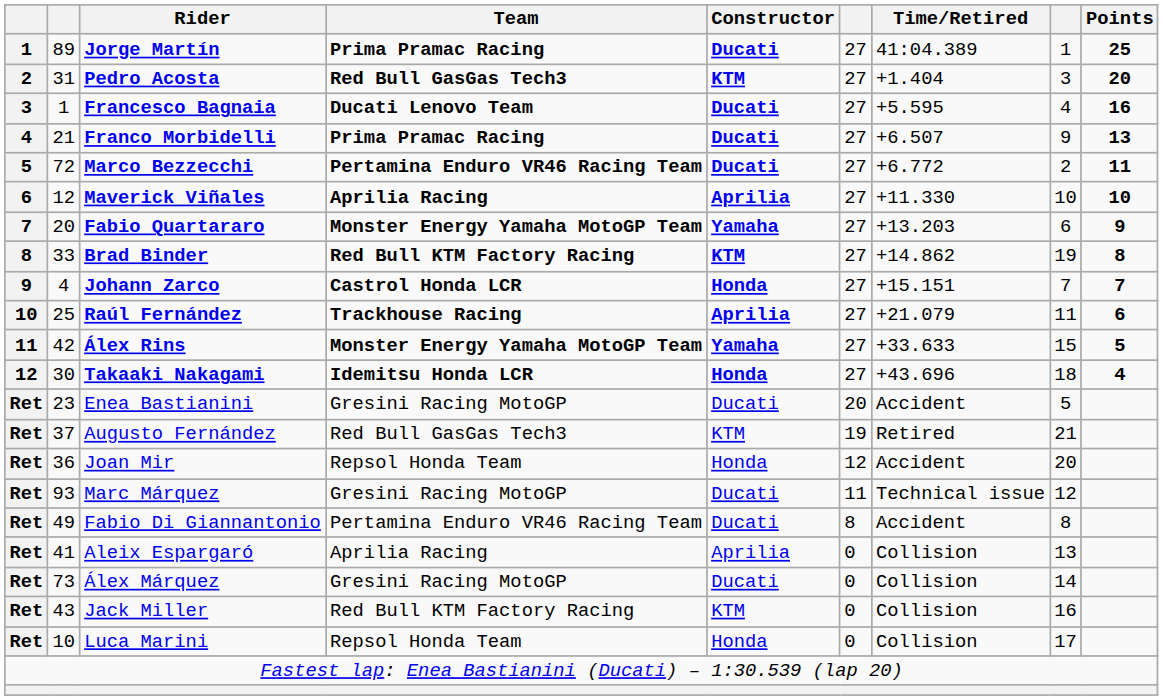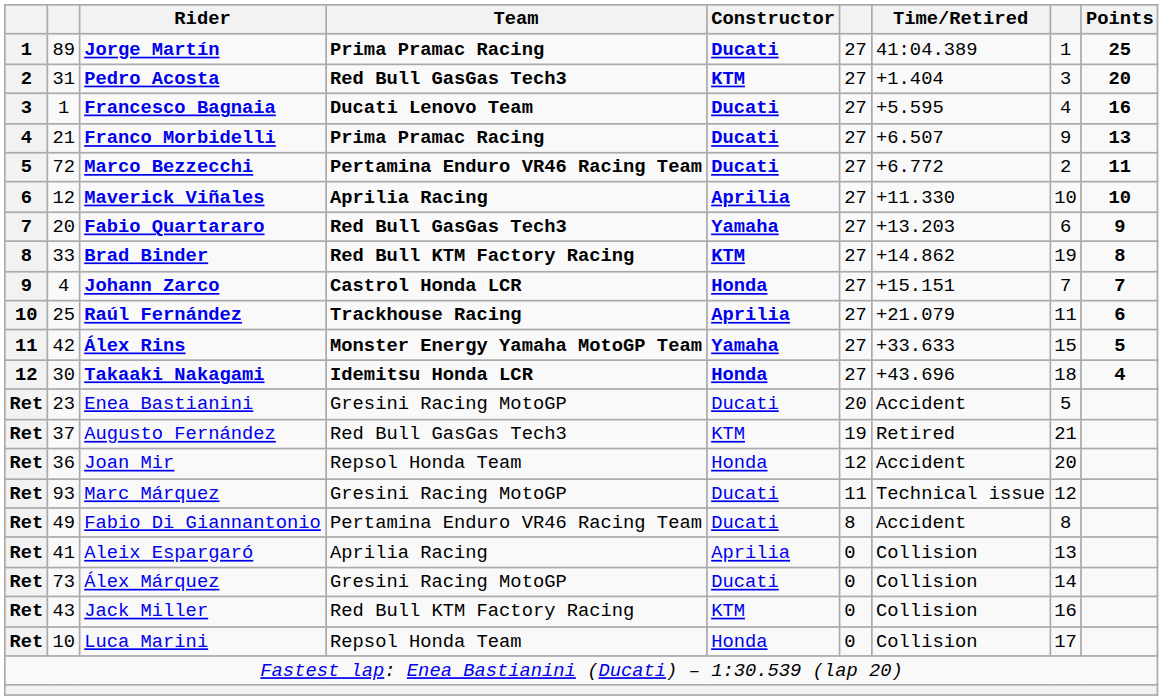 <table class="wikitable sortable" style="font-size: 85%;">
 <tr>
 <th scope="col"></th>
 <th scope="col"></th>
 <th scope="col">Rider</th>
 <th scope="col">Team</th>
 <th scope="col">Constructor</th>
 <th scope="col" class="unsortable"></th>
 <th scope="col" class="unsortable">Time/Retired</th>
 <th scope="col"></th>
 <th scope="col">Points</th>
 </tr>
 <tr>
 <th scope="row">1</th>
 <td align="center">89</td>
 <td data-sort-value="mart"> <strong><a href='#'>Jorge Martín</a></strong></td>
 <td><strong>Prima Pramac Racing</strong></td>
 <td><strong><a href='#'>Ducati</a></strong></td>
 <td>27</td>
 <td>41:04.389</td>
 <td align="center">1</td>
 <td align="center"><strong>25</strong></td>
 </tr>
 <tr>
 <th scope="row">2</th>
 <td align="center">31</td>
 <td data-sort-value="aco"> <strong><a href='#'>Pedro Acosta</a></strong></td>
 <td><strong>Red Bull GasGas Tech3</strong></td>
 <td><strong><a href='#'>KTM</a></strong></td>
 <td>27</td>
 <td>+1.404</td>
 <td align="center">3</td>
 <td align="center"><strong>20</strong></td>
 </tr>
 <tr>
 <th scope="row">3</th>
 <td align="center">1</td>
 <td data-sort-value="bag"> <strong><a href='#'>Francesco Bagnaia</a></strong></td>
 <td><strong>Ducati Lenovo Team</strong></td>
 <td><strong><a href='#'>Ducati</a></strong></td>
 <td>27</td>
 <td>+5.595</td>
 <td align="center">4</td>
 <td align="center"><strong>16</strong></td>
 </tr>
 <tr>
 <th scope="row">4</th>
 <td align="center">21</td>
 <td data-sort-value="mor"> <strong><a href='#'>Franco Morbidelli</a></strong></td>
 <td><strong>Prima Pramac Racing</strong></td>
 <td><strong><a href='#'>Ducati</a></strong></td>
 <td>27</td>
 <td>+6.507</td>
 <td align="center">9</td>
 <td align="center"><strong>13</strong></td>
 </tr>
 <tr>
 <th scope="row">5</th>
 <td align="center">72</td>
 <td data-sort-value="bez"> <strong><a href='#'>Marco Bezzecchi</a></strong></td>
 <td><strong>Pertamina Enduro VR46 Racing Team</strong></td>
 <td><strong><a href='#'>Ducati</a></strong></td>
 <td>27</td>
 <td>+6.772</td>
 <td align="center">2</td>
 <td align="center"><strong>11</strong></td>
 </tr>
 <tr>
 <th scope="row">6</th>
 <td align="center">12</td>
 <td data-sort-value="vin"> <strong><a href='#'>Maverick Viñales</a></strong></td>
 <td><strong>Aprilia Racing</strong></td>
 <td><strong><a href='#'>Aprilia</a></strong></td>
 <td>27</td>
 <td>+11.330</td>
 <td align="center">10</td>
 <td align="center"><strong>10</strong></td>
 </tr>
 <tr>
 <th scope="row">7</th>
 <td align="center">20</td>
 <td data-sort-value="qua"> <strong><a href='#'>Fabio Quartararo</a></strong></td>
-<td><strong>Monster Energy Yamaha MotoGP Team</strong></td>
+<td><strong>Red Bull GasGas Tech3</strong></td>
 <td><strong><a href='#'>Yamaha</a></strong></td>
 <td>27</td>
 <td>+13.203</td>
 <td align="center">6</td>
 <td align="center"><strong>9</strong></td>
 </tr>
 <tr>
 <th scope="row">8</th>
 <td align="center">33</td>
 <td data-sort-value="bin"> <strong><a href='#'>Brad Binder</a></strong></td>
 <td><strong>Red Bull KTM Factory Racing</strong></td>
 <td><strong><a href='#'>KTM</a></strong></td>
 <td>27</td>
 <td>+14.862</td>
 <td align="center">19</td>
 <td align="center"><strong>8</strong></td>
 </tr>
 <tr>
 <th scope="row">9</th>
 <td align="center">4</td>
 <td data-sort-value="zar"><strong> <a href='#'>Johann Zarco</a></strong></td>
 <td><strong>Castrol Honda LCR</strong></td>
 <td><strong><a href='#'>Honda</a></strong></td>
 <td>27</td>
 <td>+15.151</td>
 <td align="center">7</td>
 <td align="center"><strong>7</strong></td>
 </tr>
 <tr>
 <th scope="row">10</th>
 <td align="center">25</td>
 <td data-sort-value="ferr"> <strong><a href='#'>Raúl Fernández</a></strong></td>
 <td><strong>Trackhouse Racing</strong></td>
 <td><strong><a href='#'>Aprilia</a></strong></td>
 <td>27</td>
 <td>+21.079</td>
 <td align="center">11</td>
 <td align="center"><strong>6</strong></td>
 </tr>
 <tr>
 <th scope="row">11</th>
 <td align="center">42</td>
 <td data-sort-value="rin"> <strong><a href='#'>Álex Rins</a></strong></td>
 <td><strong>Monster Energy Yamaha MotoGP Team</strong></td>
 <td><strong><a href='#'>Yamaha</a></strong></td>
 <td>27</td>
 <td>+33.633</td>
 <td align="center">15</td>
 <td align="center"><strong>5</strong></td>
 </tr>
 <tr>
 <th scope="row">12</th>
 <td align="center">30</td>
 <td data-sort-value="nak"> <strong><a href='#'>Takaaki Nakagami</a></strong></td>
 <td><strong>Idemitsu Honda LCR</strong></td>
 <td><strong><a href='#'>Honda</a></strong></td>
 <td>27</td>
 <td>+43.696</td>
 <td align="center">18</td>
 <td align="center"><strong>4</strong></td>
 </tr>
 <tr>
 <th scope="row">Ret</th>
 <td align="center">23</td>
 <td data-sort-value="bas"> <a href='#'>Enea Bastianini</a></td>
 <td>Gresini Racing MotoGP</td>
 <td><a href='#'>Ducati</a></td>
 <td>20</td>
 <td>Accident</td>
 <td align="center">5</td>
 <td align="center"></td>
 </tr>
 <tr>
 <th scope="row">Ret</th>
 <td align="center">37</td>
 <td data-sort-value="fera"> <a href='#'>Augusto Fernández</a></td>
 <td>Red Bull GasGas Tech3</td>
 <td><a href='#'>KTM</a></td>
 <td>19</td>
 <td>Retired</td>
 <td align="center">21</td>
 <td align="center"></td>
 </tr>
 <tr>
 <th scope="row">Ret</th>
 <td align="center">36</td>
 <td data-sort-value="mir"> <a href='#'>Joan Mir</a></td>
 <td>Repsol Honda Team</td>
 <td><a href='#'>Honda</a></td>
 <td>12</td>
 <td>Accident</td>
 <td align="center">20</td>
 <td align="center"></td>
 </tr>
 <tr>
 <th scope="row">Ret</th>
 <td align="center">93</td>
 <td data-sort-value="marqm"> <a href='#'>Marc Márquez</a></td>
 <td>Gresini Racing MotoGP</td>
 <td><a href='#'>Ducati</a></td>
 <td>11</td>
 <td>Technical issue</td>
 <td align="center">12</td>
 <td align="center"></td>
 </tr>
 <tr>
 <th scope="row">Ret</th>
 <td align="center">49</td>
 <td data-sort-value="dig"> <a href='#'>Fabio Di Giannantonio</a></td>
 <td>Pertamina Enduro VR46 Racing Team</td>
 <td><a href='#'>Ducati</a></td>
 <td>8</td>
 <td>Accident</td>
 <td align="center">8</td>
 <td align="center"></td>
 </tr>
 <tr>
 <th scope="row">Ret</th>
 <td align="center">41</td>
 <td data-sort-value="esp"> <a href='#'>Aleix Espargaró</a></td>
 <td>Aprilia Racing</td>
 <td><a href='#'>Aprilia</a></td>
 <td>0</td>
 <td>Collision</td>
 <td align="center">13</td>
 <td align="center"></td>
 </tr>
 <tr>
 <th scope="row">Ret</th>
 <td align="center">73</td>
 <td data-sort-value="marqa"> <a href='#'>Álex Márquez</a></td>
 <td>Gresini Racing MotoGP</td>
 <td><a href='#'>Ducati</a></td>
 <td>0</td>
 <td>Collision</td>
 <td align="center">14</td>
 <td align="center"></td>
 </tr>
 <tr>
 <th scope="row">Ret</th>
 <td align="center">43</td>
 <td data-sort-value="mil"> <a href='#'>Jack Miller</a></td>
 <td>Red Bull KTM Factory Racing</td>
 <td><a href='#'>KTM</a></td>
 <td>0</td>
 <td>Collision</td>
 <td align="center">16</td>
 <td align="center"></td>
 </tr>
 <tr>
 <th scope="row">Ret</th>
 <td align="center">10</td>
 <td data-sort-value="mari"> <a href='#'>Luca Marini</a></td>
 <td>Repsol Honda Team</td>
 <td><a href='#'>Honda</a></td>
 <td>0</td>
 <td>Collision</td>
 <td align="center">17</td>
 <td align="center"></td>
 </tr>
 <tr class="sortbottom">
 <td colspan="9" style="text-align:center"><em><a href='#'>Fastest lap</a>:  <a href='#'>Enea Bastianini</a> (<a href='#'>Ducati</a>) – 1:30.539 (lap 20)</em></td>
 </tr>
 <tr class="sortbottom">
 <th colspan=9></th>
 </tr>
 </table>
